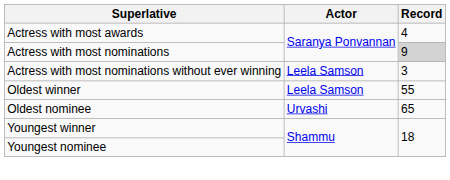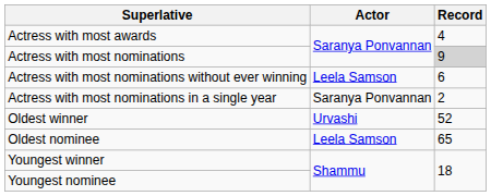 <table class="wikitable">
 <tr>
 <th>Superlative</th>
 <th>Actor</th>
 <th>Record</th>
 </tr>
 <tr>
 <td>Actress with most awards</td>
 <td rowspan="2"><a href='#'>Saranya Ponvannan</a></td>
 <td>4</td>
 </tr>
 <tr>
 <td>Actress with most nominations</td>
 <td style="background: lightgrey;">9</td>
 </tr>
 <tr>
 <td>Actress with most nominations without ever winning</td>
 <td><a href='#'>Leela Samson</a></td>
-<td>3</td>
+<td>6</td>
+</tr>
+<tr>
+<td>Actress with most nominations in a single year</td>
+<td>Saranya Ponvannan </td>
+<td>2</td>
 </tr>
 <tr>
 <td>Oldest winner</td>
-<td><a href='#'>Leela Samson</a></td>
-<td>55</td>
+<td><a href='#'>Urvashi</a></td>
+<td>52</td>
 </tr>
 <tr>
 <td>Oldest nominee</td>
-<td><a href='#'>Urvashi</a></td>
+<td><a href='#'>Leela Samson</a></td>
 <td>65</td>
 </tr>
 <tr>
 <td>Youngest winner</td>
 <td rowspan="2"><a href='#'>Shammu</a></td>
 <td rowspan="2">18</td>
 </tr>
 <tr>
 <td>Youngest nominee</td>
 </tr>
 </table>
